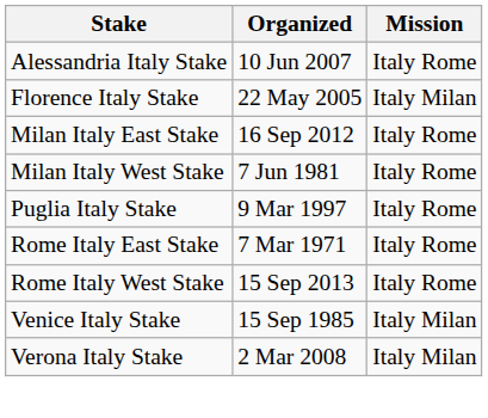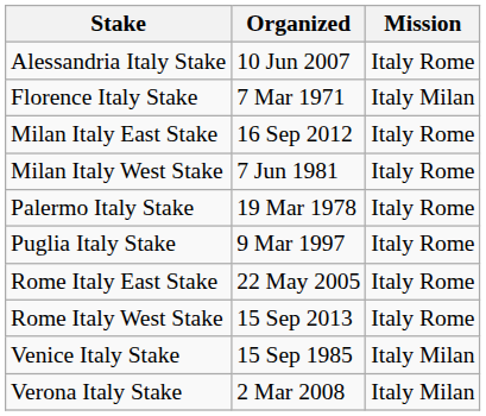 <table class="wikitable sortable">
 <tr>
 <th>Stake</th>
 <th data-sort-type=date>Organized</th>
 <th>Mission</th>
 </tr>
 <tr>
 <td>Alessandria Italy Stake</td>
 <td>10 Jun 2007</td>
 <td>Italy Rome</td>
 </tr>
 <tr>
 <td>Florence Italy Stake</td>
-<td>22 May 2005</td>
+<td>7 Mar 1971</td>
 <td>Italy Milan</td>
 </tr>
 <tr>
 <td>Milan Italy East Stake</td>
 <td>16 Sep 2012</td>
 <td>Italy Rome</td>
 </tr>
 <tr>
 <td>Milan Italy West Stake</td>
 <td>7 Jun 1981</td>
 <td>Italy Rome</td>
 </tr>
 <tr>
+<td>Palermo Italy Stake</td>
+<td>19 Mar 1978</td>
+<td>Italy Rome</td>
+</tr>
+<tr>
 <td>Puglia Italy Stake</td>
 <td>9 Mar 1997</td>
 <td>Italy Rome</td>
 </tr>
 <tr>
 <td>Rome Italy East Stake</td>
-<td>7 Mar 1971</td>
+<td>22 May 2005</td>
 <td>Italy Rome</td>
 </tr>
 <tr>
 <td>Rome Italy West Stake</td>
 <td>15 Sep 2013</td>
 <td>Italy Rome</td>
 </tr>
 <tr>
 <td>Venice Italy Stake</td>
 <td>15 Sep 1985</td>
 <td>Italy Milan</td>
 </tr>
 <tr>
 <td>Verona Italy Stake</td>
 <td>2 Mar 2008</td>
 <td>Italy Milan</td>
 </tr>
 </table>
